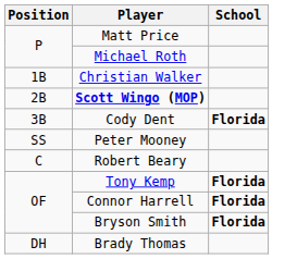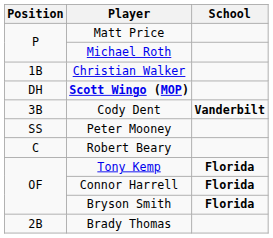 <table class="wikitable" style=text-align:center>
 <tr>
 <th>Position</th>
 <th>Player</th>
 <th>School</th>
 </tr>
 <tr>
 <td rowspan=2>P</td>
 <td>Matt Price</td>
 <td style=></td>
 </tr>
 <tr>
 <td><a href='#'>Michael Roth</a></td>
 <td style=></td>
 </tr>
 <tr>
 <td>1B</td>
 <td><a href='#'>Christian Walker</a></td>
 <td style=></td>
 </tr>
 <tr>
-<td>2B</td>
+<td>DH</td>
 <td><strong><a href='#'>Scott Wingo</a> (<a href='#'>MOP</a>)</strong></td>
 <td style=></td>
 </tr>
 <tr>
 <td>3B</td>
 <td>Cody Dent</td>
-<td style=><strong>Florida</strong></td>
+<td style=><strong>Vanderbilt</strong></td>
 </tr>
 <tr>
 <td>SS</td>
 <td>Peter Mooney</td>
 <td style=></td>
 </tr>
 <tr>
 <td>C</td>
 <td>Robert Beary</td>
 <td style=></td>
 </tr>
 <tr>
 <td rowspan=3>OF</td>
 <td><a href='#'>Tony Kemp</a></td>
 <td style=><strong>Florida</strong></td>
 </tr>
 <tr>
 <td>Connor Harrell</td>
 <td style=><strong>Florida</strong></td>
 </tr>
 <tr>
 <td>Bryson Smith</td>
 <td style=><strong>Florida</strong></td>
 </tr>
 <tr>
-<td>DH</td>
+<td>2B</td>
 <td>Brady Thomas</td>
 <td style=></td>
 </tr>
 </table>
